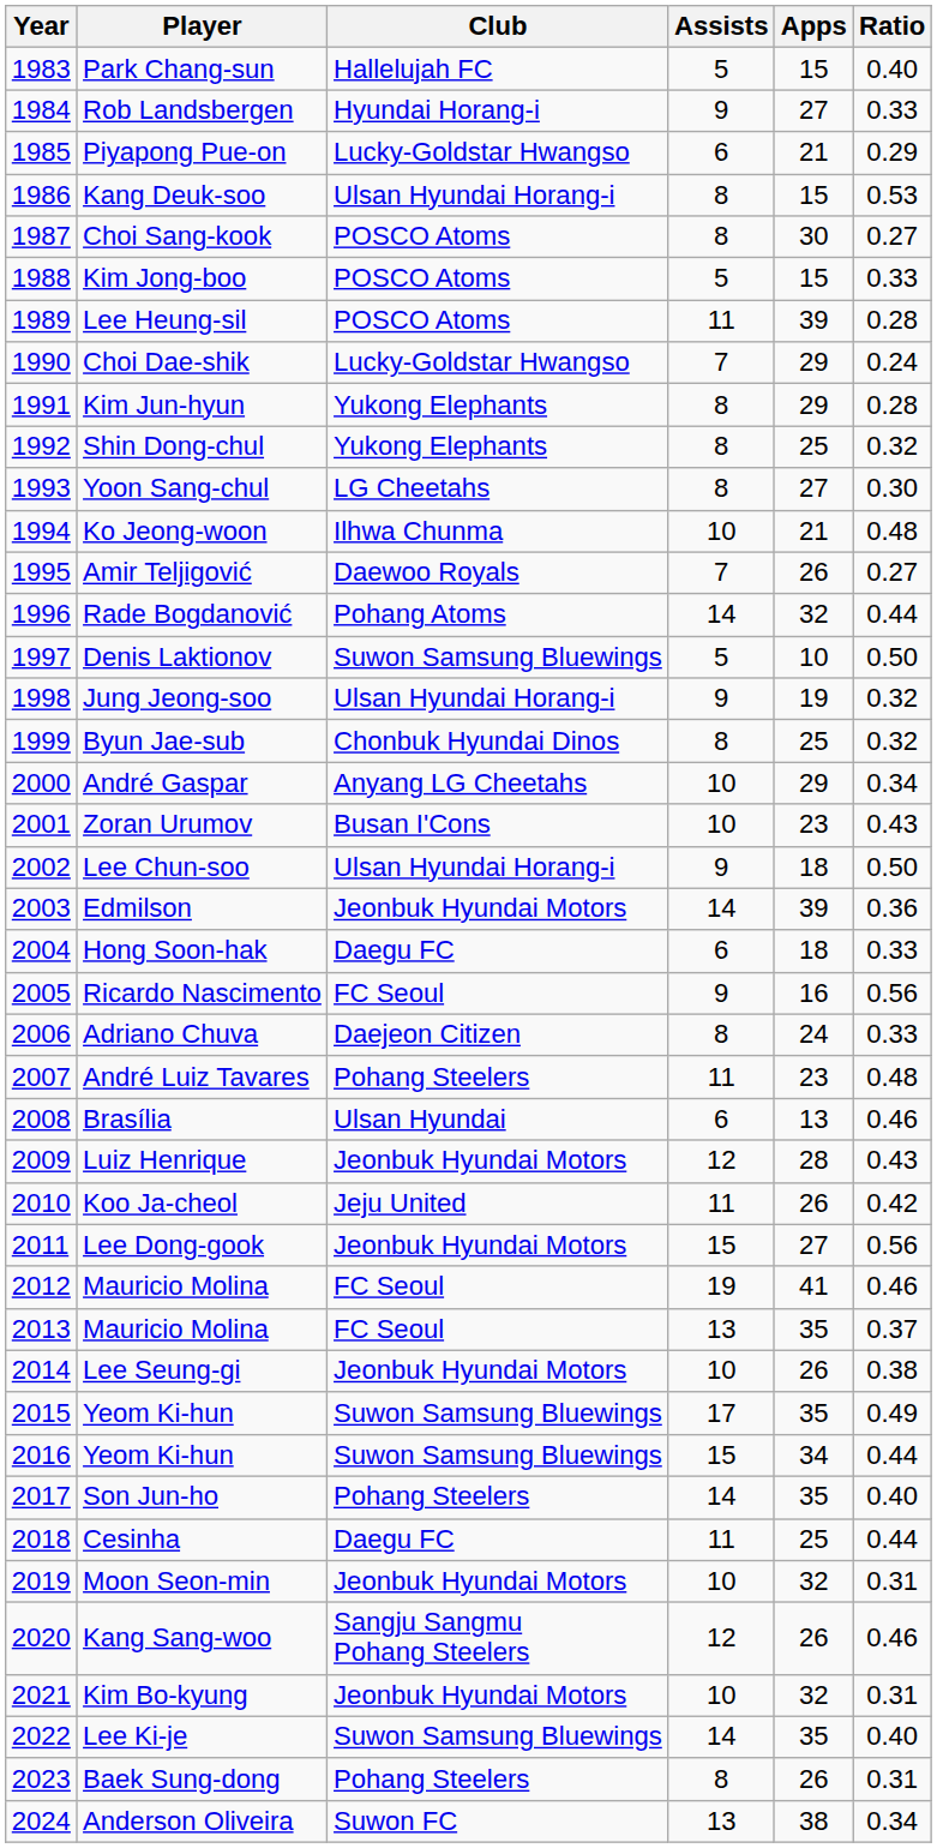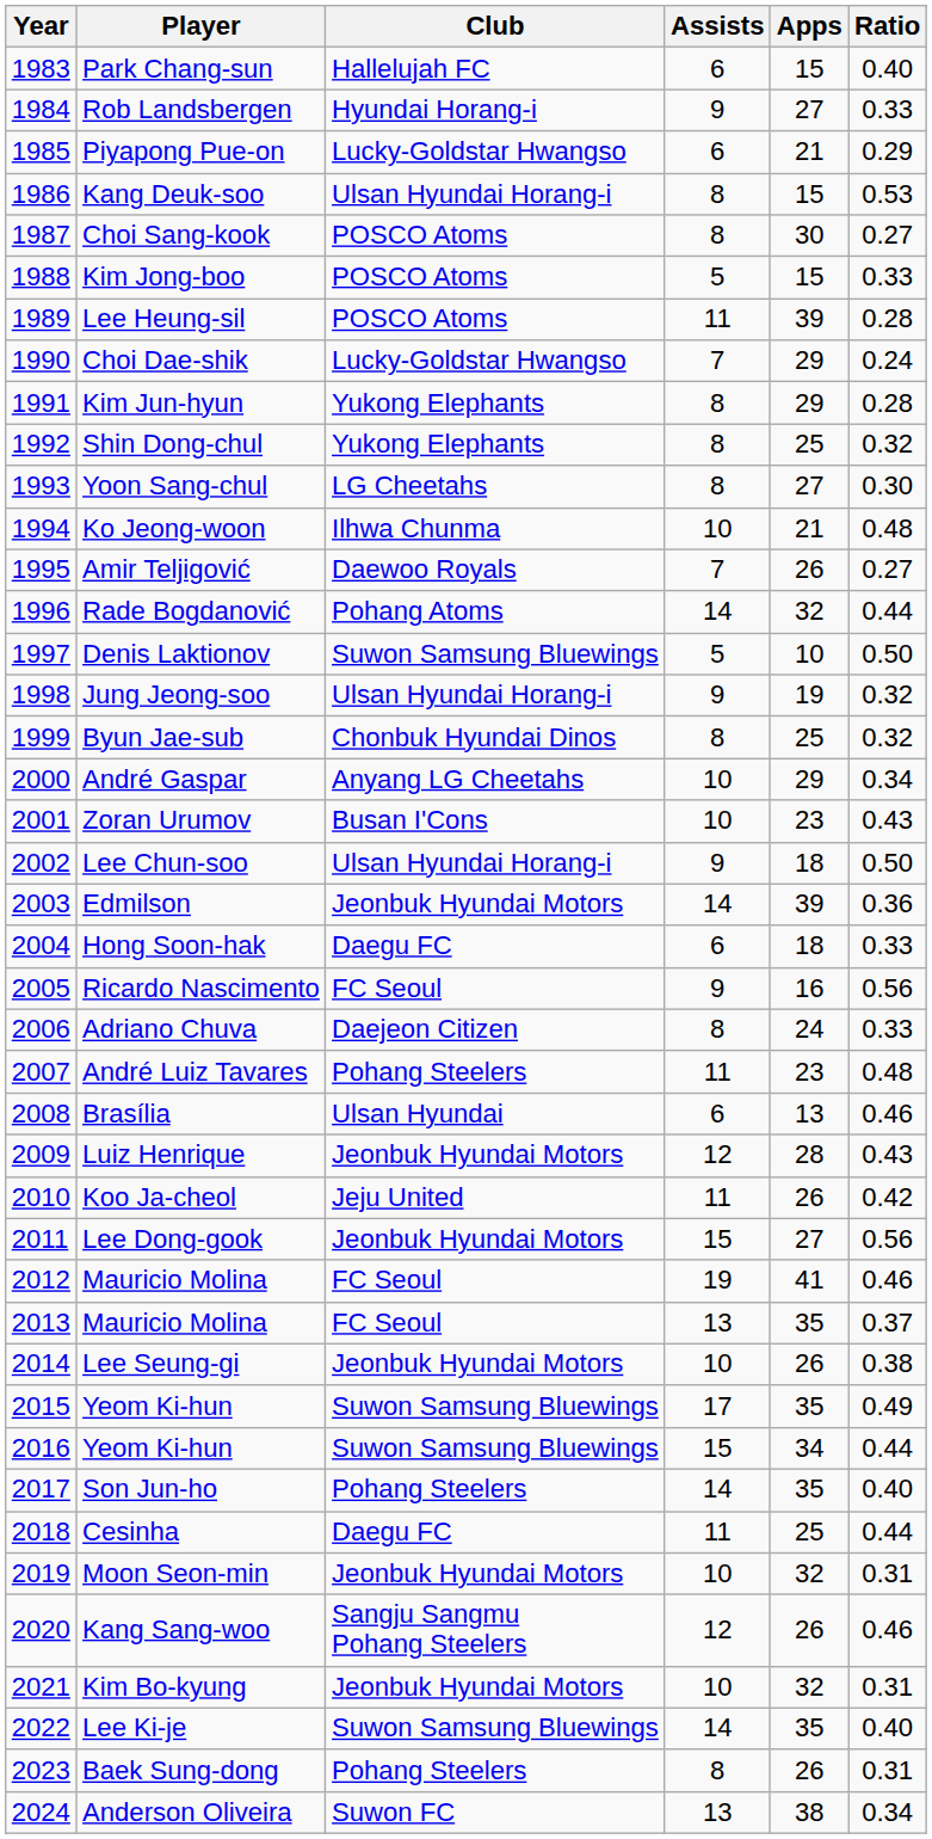 <table class="wikitable sortable" border="1">
 <tr>
 <th>Year</th>
 <th>Player</th>
 <th>Club</th>
 <th>Assists</th>
 <th>Apps</th>
 <th>Ratio</th>
 </tr>
 <tr>
 <td><a href='#'>1983</a></td>
 <td> <a href='#'>Park Chang-sun</a></td>
 <td><a href='#'>Hallelujah FC</a></td>
-<td align=center>5</td>
+<td align=center>6</td>
 <td align=center>15</td>
 <td align=center>0.40</td>
 </tr>
 <tr>
 <td><a href='#'>1984</a></td>
 <td> <a href='#'>Rob Landsbergen</a></td>
 <td><a href='#'>Hyundai Horang-i</a></td>
 <td align=center>9</td>
 <td align=center>27</td>
 <td align=center>0.33</td>
 </tr>
 <tr>
 <td><a href='#'>1985</a></td>
 <td> <a href='#'>Piyapong Pue-on</a></td>
 <td><a href='#'>Lucky-Goldstar Hwangso</a></td>
 <td align=center>6</td>
 <td align=center>21</td>
 <td align=center>0.29</td>
 </tr>
 <tr>
 <td><a href='#'>1986</a></td>
 <td> <a href='#'>Kang Deuk-soo</a></td>
 <td><a href='#'>Ulsan Hyundai Horang-i</a></td>
 <td align=center>8</td>
 <td align=center>15</td>
 <td align=center>0.53</td>
 </tr>
 <tr>
 <td><a href='#'>1987</a></td>
 <td> <a href='#'>Choi Sang-kook</a><br></td>
 <td><a href='#'>POSCO Atoms</a></td>
 <td align=center>8</td>
 <td align=center>30</td>
 <td align=center>0.27</td>
 </tr>
 <tr>
 <td><a href='#'>1988</a></td>
 <td> <a href='#'>Kim Jong-boo</a></td>
 <td><a href='#'>POSCO Atoms</a></td>
 <td align=center>5</td>
 <td align=center>15</td>
 <td align=center>0.33</td>
 </tr>
 <tr>
 <td><a href='#'>1989</a></td>
 <td> <a href='#'>Lee Heung-sil</a></td>
 <td><a href='#'>POSCO Atoms</a></td>
 <td align=center>11</td>
 <td align=center>39</td>
 <td align=center>0.28</td>
 </tr>
 <tr>
 <td><a href='#'>1990</a></td>
 <td> <a href='#'>Choi Dae-shik</a></td>
 <td><a href='#'>Lucky-Goldstar Hwangso</a></td>
 <td align=center>7</td>
 <td align=center>29</td>
 <td align=center>0.24</td>
 </tr>
 <tr>
 <td><a href='#'>1991</a></td>
 <td> <a href='#'>Kim Jun-hyun</a></td>
 <td><a href='#'>Yukong Elephants</a></td>
 <td align=center>8</td>
 <td align=center>29</td>
 <td align=center>0.28</td>
 </tr>
 <tr>
 <td><a href='#'>1992</a></td>
 <td> <a href='#'>Shin Dong-chul</a></td>
 <td><a href='#'>Yukong Elephants</a></td>
 <td align=center>8</td>
 <td align=center>25</td>
 <td align=center>0.32</td>
 </tr>
 <tr>
 <td><a href='#'>1993</a></td>
 <td> <a href='#'>Yoon Sang-chul</a></td>
 <td><a href='#'>LG Cheetahs</a></td>
 <td align=center>8</td>
 <td align=center>27</td>
 <td align=center>0.30</td>
 </tr>
 <tr>
 <td><a href='#'>1994</a></td>
 <td> <a href='#'>Ko Jeong-woon</a></td>
 <td><a href='#'>Ilhwa Chunma</a></td>
 <td align=center>10</td>
 <td align=center>21</td>
 <td align=center>0.48</td>
 </tr>
 <tr>
 <td><a href='#'>1995</a></td>
 <td> <a href='#'>Amir Teljigović</a></td>
 <td><a href='#'>Daewoo Royals</a></td>
 <td align=center>7</td>
 <td align=center>26</td>
 <td align=center>0.27</td>
 </tr>
 <tr>
 <td><a href='#'>1996</a></td>
 <td> <a href='#'>Rade Bogdanović</a></td>
 <td><a href='#'>Pohang Atoms</a></td>
 <td align=center>14</td>
 <td align=center>32</td>
 <td align=center>0.44</td>
 </tr>
 <tr>
 <td><a href='#'>1997</a></td>
 <td> <a href='#'>Denis Laktionov</a></td>
 <td><a href='#'>Suwon Samsung Bluewings</a></td>
 <td align=center>5</td>
 <td align=center>10</td>
 <td align=center>0.50</td>
 </tr>
 <tr>
 <td><a href='#'>1998</a></td>
 <td> <a href='#'>Jung Jeong-soo</a></td>
 <td><a href='#'>Ulsan Hyundai Horang-i</a></td>
 <td align=center>9</td>
 <td align=center>19</td>
 <td align=center>0.32</td>
 </tr>
 <tr>
 <td><a href='#'>1999</a></td>
 <td> <a href='#'>Byun Jae-sub</a></td>
 <td><a href='#'>Chonbuk Hyundai Dinos</a></td>
 <td align=center>8</td>
 <td align=center>25</td>
 <td align=center>0.32</td>
 </tr>
 <tr>
 <td><a href='#'>2000</a></td>
 <td> <a href='#'>André Gaspar</a></td>
 <td><a href='#'>Anyang LG Cheetahs</a></td>
 <td align=center>10</td>
 <td align=center>29</td>
 <td align=center>0.34</td>
 </tr>
 <tr>
 <td><a href='#'>2001</a></td>
 <td> <a href='#'>Zoran Urumov</a></td>
 <td><a href='#'>Busan I'Cons</a></td>
 <td align=center>10</td>
 <td align=center>23</td>
 <td align=center>0.43</td>
 </tr>
 <tr>
 <td><a href='#'>2002</a></td>
 <td> <a href='#'>Lee Chun-soo</a></td>
 <td><a href='#'>Ulsan Hyundai Horang-i</a></td>
 <td align=center>9</td>
 <td align=center>18</td>
 <td align=center>0.50</td>
 </tr>
 <tr>
 <td><a href='#'>2003</a></td>
 <td> <a href='#'>Edmilson</a></td>
 <td><a href='#'>Jeonbuk Hyundai Motors</a></td>
 <td align=center>14</td>
 <td align=center>39</td>
 <td align=center>0.36</td>
 </tr>
 <tr>
 <td><a href='#'>2004</a></td>
 <td> <a href='#'>Hong Soon-hak</a></td>
 <td><a href='#'>Daegu FC</a></td>
 <td align=center>6</td>
 <td align=center>18</td>
 <td align=center>0.33</td>
 </tr>
 <tr>
 <td><a href='#'>2005</a></td>
 <td> <a href='#'>Ricardo Nascimento</a></td>
 <td><a href='#'>FC Seoul</a></td>
 <td align=center>9</td>
 <td align=center>16</td>
 <td align=center>0.56</td>
 </tr>
 <tr>
 <td><a href='#'>2006</a></td>
 <td> <a href='#'>Adriano Chuva</a></td>
 <td><a href='#'>Daejeon Citizen</a></td>
 <td align=center>8</td>
 <td align=center>24</td>
 <td align=center>0.33</td>
 </tr>
 <tr>
 <td><a href='#'>2007</a></td>
 <td> <a href='#'>André Luiz Tavares</a></td>
 <td><a href='#'>Pohang Steelers</a></td>
 <td align=center>11</td>
 <td align=center>23</td>
 <td align=center>0.48</td>
 </tr>
 <tr>
 <td><a href='#'>2008</a></td>
 <td> <a href='#'>Brasília</a></td>
 <td><a href='#'>Ulsan Hyundai</a></td>
 <td align=center>6</td>
 <td align=center>13</td>
 <td align=center>0.46</td>
 </tr>
 <tr>
 <td><a href='#'>2009</a></td>
 <td> <a href='#'>Luiz Henrique</a></td>
 <td><a href='#'>Jeonbuk Hyundai Motors</a></td>
 <td align=center>12</td>
 <td align=center>28</td>
 <td align=center>0.43</td>
 </tr>
 <tr>
 <td><a href='#'>2010</a></td>
 <td> <a href='#'>Koo Ja-cheol</a></td>
 <td><a href='#'>Jeju United</a></td>
 <td align=center>11</td>
 <td align=center>26</td>
 <td align=center>0.42</td>
 </tr>
 <tr>
 <td><a href='#'>2011</a></td>
 <td> <a href='#'>Lee Dong-gook</a></td>
 <td><a href='#'>Jeonbuk Hyundai Motors</a></td>
 <td align=center>15</td>
 <td align=center>27</td>
 <td align=center>0.56</td>
 </tr>
 <tr>
 <td><a href='#'>2012</a></td>
 <td> <a href='#'>Mauricio Molina</a></td>
 <td><a href='#'>FC Seoul</a></td>
 <td align=center>19</td>
 <td align=center>41</td>
 <td align=center>0.46</td>
 </tr>
 <tr>
 <td><a href='#'>2013</a></td>
 <td> <a href='#'>Mauricio Molina</a></td>
 <td><a href='#'>FC Seoul</a></td>
 <td align=center>13</td>
 <td align=center>35</td>
 <td align=center>0.37</td>
 </tr>
 <tr>
 <td><a href='#'>2014</a></td>
 <td> <a href='#'>Lee Seung-gi</a></td>
 <td><a href='#'>Jeonbuk Hyundai Motors</a></td>
 <td align=center>10</td>
 <td align=center>26</td>
 <td align=center>0.38</td>
 </tr>
 <tr>
 <td><a href='#'>2015</a></td>
 <td> <a href='#'>Yeom Ki-hun</a></td>
 <td><a href='#'>Suwon Samsung Bluewings</a></td>
 <td align=center>17</td>
 <td align=center>35</td>
 <td align=center>0.49</td>
 </tr>
 <tr>
 <td><a href='#'>2016</a></td>
 <td> <a href='#'>Yeom Ki-hun</a></td>
 <td><a href='#'>Suwon Samsung Bluewings</a></td>
 <td align=center>15</td>
 <td align=center>34</td>
 <td align=center>0.44</td>
 </tr>
 <tr>
 <td><a href='#'>2017</a></td>
 <td> <a href='#'>Son Jun-ho</a></td>
 <td><a href='#'>Pohang Steelers</a></td>
 <td align=center>14</td>
 <td align=center>35</td>
 <td align=center>0.40</td>
 </tr>
 <tr>
 <td><a href='#'>2018</a></td>
 <td> <a href='#'>Cesinha</a></td>
 <td><a href='#'>Daegu FC</a></td>
 <td align=center>11</td>
 <td align=center>25</td>
 <td align=center>0.44</td>
 </tr>
 <tr>
 <td><a href='#'>2019</a></td>
 <td> <a href='#'>Moon Seon-min</a></td>
 <td><a href='#'>Jeonbuk Hyundai Motors</a></td>
 <td align=center>10</td>
 <td align=center>32</td>
 <td align=center>0.31</td>
 </tr>
 <tr>
 <td><a href='#'>2020</a></td>
 <td> <a href='#'>Kang Sang-woo</a></td>
 <td><a href='#'>Sangju Sangmu</a><br><a href='#'>Pohang Steelers</a></td>
 <td align=center>12</td>
 <td align=center>26</td>
 <td align=center>0.46</td>
 </tr>
 <tr>
 <td><a href='#'>2021</a></td>
 <td> <a href='#'>Kim Bo-kyung</a></td>
 <td><a href='#'>Jeonbuk Hyundai Motors</a></td>
 <td align=center>10</td>
 <td align=center>32</td>
 <td align=center>0.31</td>
 </tr>
 <tr>
 <td><a href='#'>2022</a></td>
 <td> <a href='#'>Lee Ki-je</a></td>
 <td><a href='#'>Suwon Samsung Bluewings</a></td>
 <td align=center>14</td>
 <td align=center>35</td>
 <td align=center>0.40</td>
 </tr>
 <tr>
 <td><a href='#'>2023</a></td>
 <td> <a href='#'>Baek Sung-dong</a></td>
 <td><a href='#'>Pohang Steelers</a></td>
 <td align=center>8</td>
 <td align=center>26</td>
 <td align=center>0.31</td>
 </tr>
 <tr>
 <td><a href='#'>2024</a></td>
 <td> <a href='#'>Anderson Oliveira</a></td>
 <td><a href='#'>Suwon FC</a></td>
 <td align=center>13</td>
 <td align=center>38</td>
 <td align=center>0.34</td>
 </tr>
 </table>
